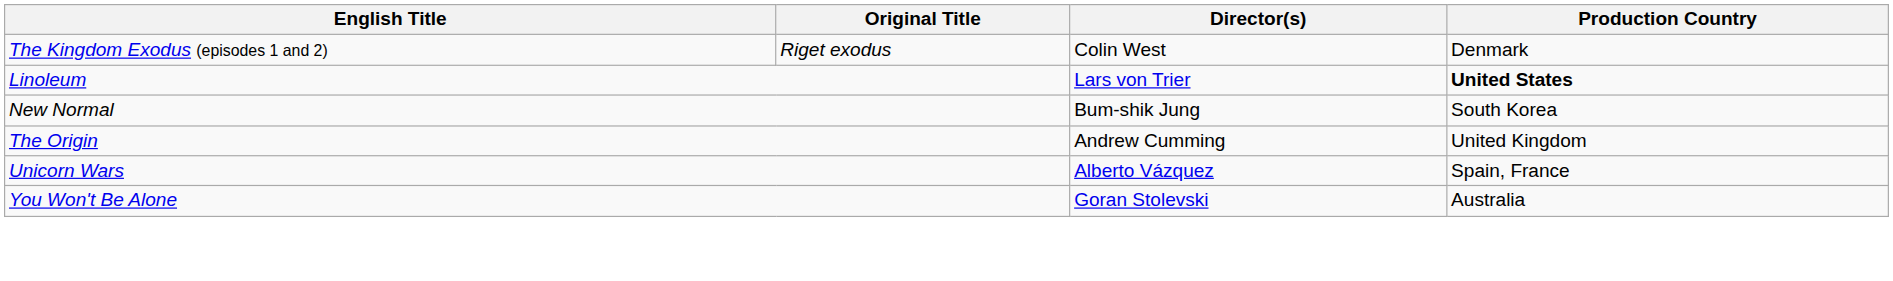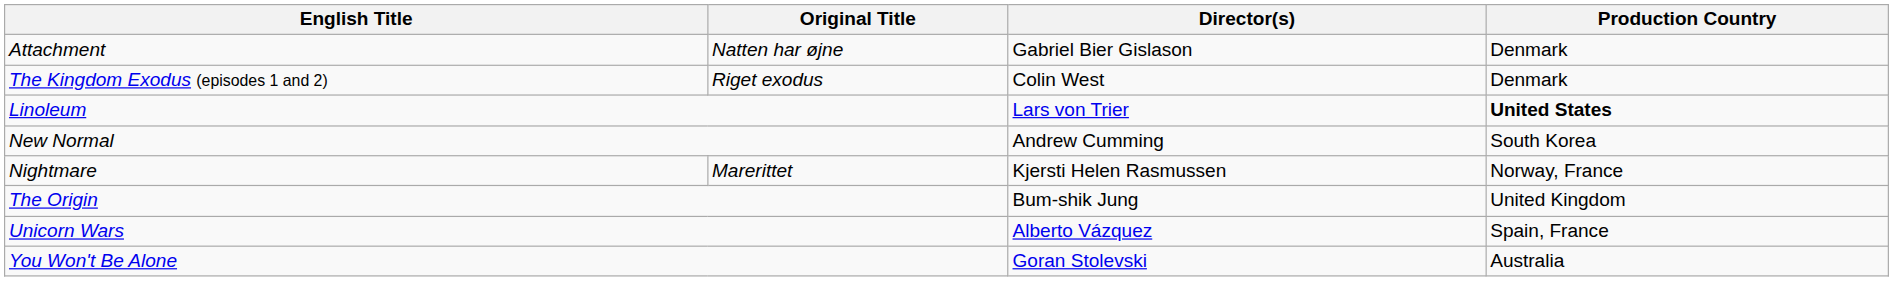 <table class="sortable wikitable" style="width:100%; margin-bottom:4px">
 <tr>
 <th>English Title</th>
 <th>Original Title</th>
 <th>Director(s)</th>
 <th>Production Country</th>
+</tr>
+<tr>
+<td><em>Attachment</em></td>
+<td><em>Natten har øjne</em></td>
+<td>Gabriel Bier Gislason</td>
+<td>Denmark</td>
 </tr>
 <tr>
 <td><em><a href='#'>The Kingdom Exodus</a></em> <small>(episodes 1 and 2)</small></td>
 <td><em>Riget exodus</em></td>
 <td>Colin West</td>
 <td>Denmark</td>
 </tr>
 <tr>
 <td colspan="2"><em><a href='#'>Linoleum</a></em></td>
 <td><a href='#'>Lars von Trier</a></td>
 <td><strong>United States</strong></td>
 </tr>
 <tr>
 <td colspan="2"><em>New Normal</em></td>
-<td>Bum-shik Jung</td>
+<td>Andrew Cumming</td>
 <td>South Korea</td>
 </tr>
 <tr>
+<td><em>Nightmare</em></td>
+<td><em>Marerittet</em></td>
+<td>Kjersti Helen Rasmussen</td>
+<td>Norway, France</td>
+</tr>
+<tr>
 <td colspan="2"><em><a href='#'>The Origin</a></em></td>
-<td>Andrew Cumming</td>
+<td>Bum-shik Jung</td>
 <td>United Kingdom</td>
 </tr>
 <tr>
 <td colspan="2"><em><a href='#'>Unicorn Wars</a></em></td>
 <td><a href='#'>Alberto Vázquez</a></td>
 <td>Spain, France</td>
 </tr>
 <tr>
 <td colspan="2"><em><a href='#'>You Won't Be Alone</a></em></td>
 <td><a href='#'>Goran Stolevski</a></td>
 <td>Australia</td>
 </tr>
 </table>
